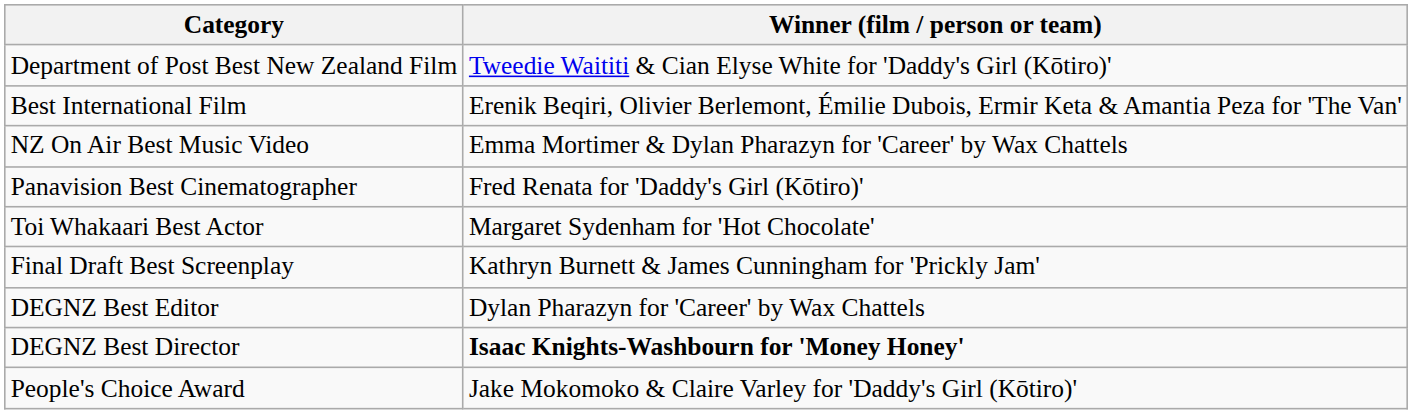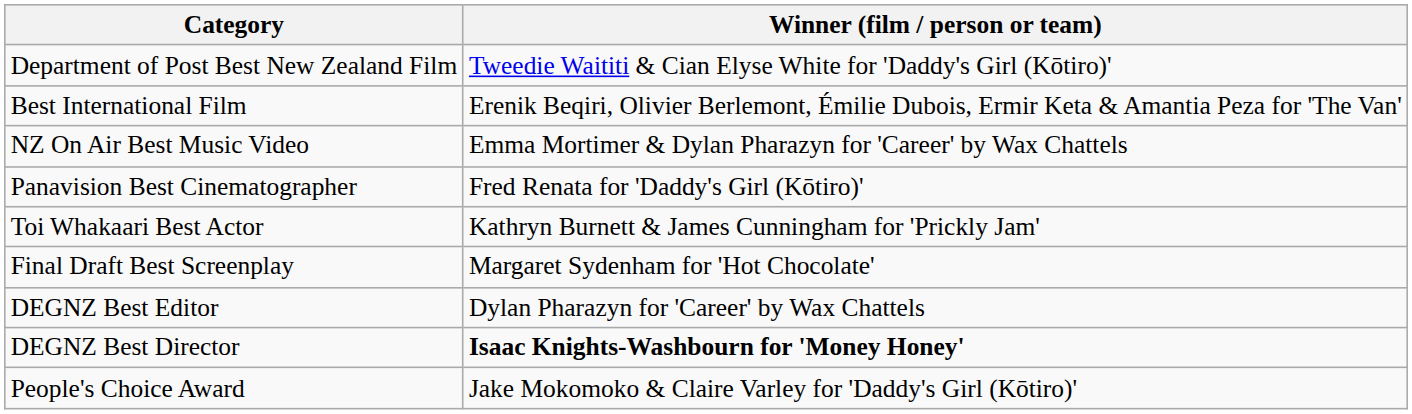 <table class="wikitable">
 <tr>
 <th>Category</th>
 <th>Winner (film / person or team)</th>
 </tr>
 <tr>
 <td>Department of Post Best New Zealand Film</td>
 <td><a href='#'>Tweedie Waititi</a> & Cian Elyse White for 'Daddy's Girl (Kōtiro)'</td>
 </tr>
 <tr>
 <td>Best International Film</td>
 <td>Erenik Beqiri, Olivier Berlemont, Émilie Dubois, Ermir Keta & Amantia Peza for 'The Van'</td>
 </tr>
 <tr>
 <td>NZ On Air Best Music Video</td>
 <td>Emma Mortimer & Dylan Pharazyn for 'Career' by Wax Chattels</td>
 </tr>
 <tr>
 <td>Panavision Best Cinematographer</td>
 <td>Fred Renata for 'Daddy's Girl (Kōtiro)'</td>
 </tr>
 <tr>
 <td>Toi Whakaari Best Actor</td>
-<td>Margaret Sydenham for 'Hot Chocolate'</td>
+<td>Kathryn Burnett & James Cunningham for 'Prickly Jam'</td>
 </tr>
 <tr>
 <td>Final Draft Best Screenplay</td>
-<td>Kathryn Burnett & James Cunningham for 'Prickly Jam'</td>
+<td>Margaret Sydenham for 'Hot Chocolate'</td>
 </tr>
 <tr>
 <td>DEGNZ Best Editor</td>
 <td>Dylan Pharazyn for 'Career' by Wax Chattels</td>
 </tr>
 <tr>
 <td>DEGNZ Best Director</td>
 <td><strong>Isaac Knights-Washbourn for 'Money Honey'</strong></td>
 </tr>
 <tr>
 <td>People's Choice Award</td>
 <td>Jake Mokomoko & Claire Varley for 'Daddy's Girl (Kōtiro)'</td>
 </tr>
 </table>
